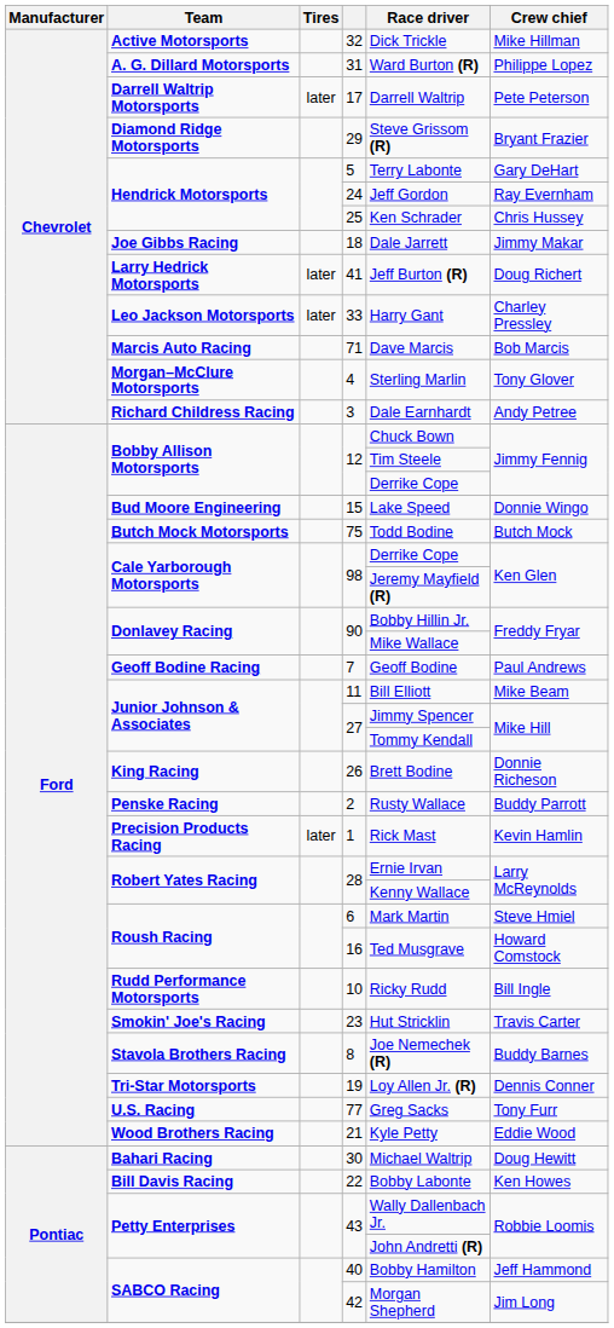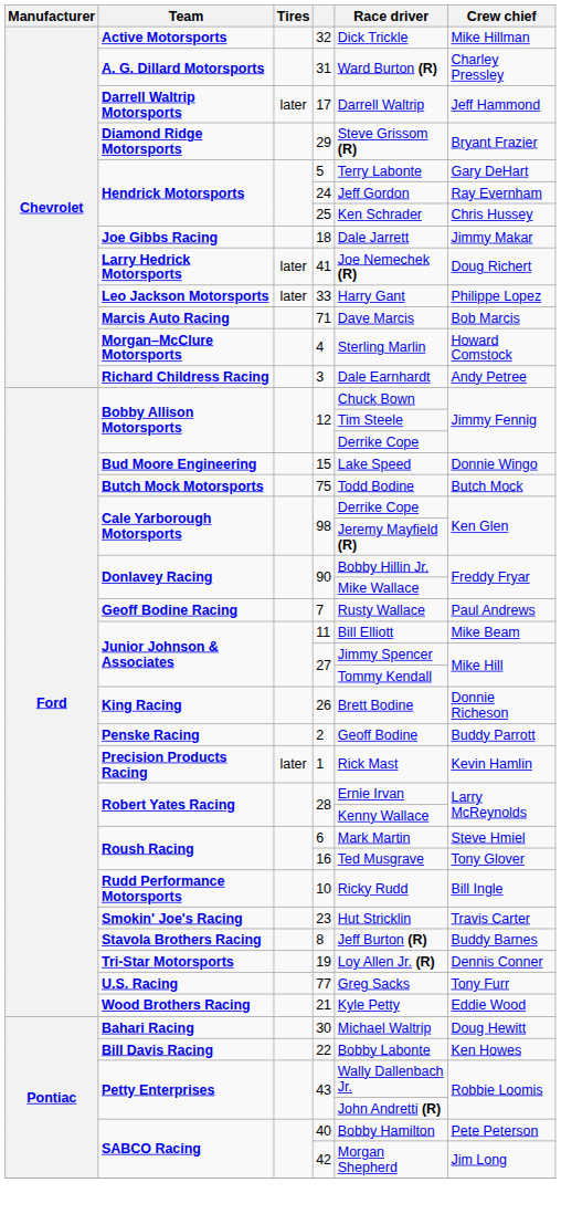 <table class="wikitable" style="font-size: 95%;">
 <tr>
 <th>Manufacturer</th>
 <th>Team</th>
 <th>Tires</th>
 <th></th>
 <th>Race driver</th>
 <th>Crew chief</th>
 </tr>
 <tr>
 <th rowspan=13><a href='#'>Chevrolet</a></th>
 <td><strong><a href='#'>Active Motorsports</a></strong></td>
 <td align=center></td>
 <td>32</td>
 <td><a href='#'>Dick Trickle</a></td>
 <td><a href='#'>Mike Hillman</a></td>
 </tr>
 <tr>
 <td><strong><a href='#'>A. G. Dillard Motorsports</a></strong></td>
 <td align=center></td>
 <td>31</td>
 <td><a href='#'>Ward Burton</a> <strong>(R)</strong></td>
-<td><a href='#'>Philippe Lopez</a></td>
+<td><a href='#'>Charley Pressley</a></td>
 </tr>
 <tr>
 <td><strong><a href='#'>Darrell Waltrip Motorsports</a></strong></td>
 <td align=center> later </td>
 <td>17</td>
 <td><a href='#'>Darrell Waltrip</a></td>
-<td><a href='#'>Pete Peterson</a></td>
+<td><a href='#'>Jeff Hammond</a></td>
 </tr>
 <tr>
 <td><strong><a href='#'>Diamond Ridge Motorsports</a></strong></td>
 <td align=center></td>
 <td>29</td>
 <td><a href='#'>Steve Grissom</a> <strong>(R)</strong></td>
 <td><a href='#'>Bryant Frazier</a></td>
 </tr>
 <tr>
 <td rowspan=3><strong><a href='#'>Hendrick Motorsports</a></strong></td>
 <td rowspan=3 align=center></td>
 <td>5</td>
 <td><a href='#'>Terry Labonte</a></td>
 <td><a href='#'>Gary DeHart</a></td>
 </tr>
 <tr>
 <td>24</td>
 <td><a href='#'>Jeff Gordon</a></td>
 <td><a href='#'>Ray Evernham</a></td>
 </tr>
 <tr>
 <td>25</td>
 <td><a href='#'>Ken Schrader</a></td>
 <td><a href='#'>Chris Hussey</a></td>
 </tr>
 <tr>
 <td><strong><a href='#'>Joe Gibbs Racing</a></strong></td>
 <td align=center></td>
 <td>18</td>
 <td><a href='#'>Dale Jarrett</a></td>
 <td><a href='#'>Jimmy Makar</a></td>
 </tr>
 <tr>
 <td><strong><a href='#'>Larry Hedrick Motorsports</a></strong></td>
 <td align=center> later </td>
 <td>41</td>
-<td><a href='#'>Jeff Burton</a> <strong>(R)</strong></td>
+<td><a href='#'>Joe Nemechek</a> <strong>(R)</strong></td>
 <td><a href='#'>Doug Richert</a></td>
 </tr>
 <tr>
 <td><strong><a href='#'>Leo Jackson Motorsports</a></strong></td>
 <td align=center> later </td>
 <td>33</td>
 <td><a href='#'>Harry Gant</a></td>
-<td><a href='#'>Charley Pressley</a></td>
+<td><a href='#'>Philippe Lopez</a></td>
 </tr>
 <tr>
 <td><strong><a href='#'>Marcis Auto Racing</a></strong></td>
 <td align=center></td>
 <td>71</td>
 <td><a href='#'>Dave Marcis</a></td>
 <td><a href='#'>Bob Marcis</a></td>
 </tr>
 <tr>
 <td><strong><a href='#'>Morgan–McClure Motorsports</a></strong></td>
 <td align=center></td>
 <td>4</td>
 <td><a href='#'>Sterling Marlin</a></td>
-<td><a href='#'>Tony Glover</a></td>
+<td><a href='#'>Howard Comstock</a></td>
 </tr>
 <tr>
 <td><strong><a href='#'>Richard Childress Racing</a></strong></td>
 <td align=center></td>
 <td>3</td>
 <td><a href='#'>Dale Earnhardt</a></td>
 <td><a href='#'>Andy Petree</a></td>
 </tr>
 <tr>
 <th rowspan="26"><a href='#'>Ford</a></th>
 <td rowspan=3><strong><a href='#'>Bobby Allison Motorsports</a></strong></td>
 <td rowspan=3 align=center></td>
 <td rowspan=3>12</td>
 <td><a href='#'>Chuck Bown</a> <small></small></td>
 <td rowspan=3><a href='#'>Jimmy Fennig</a></td>
 </tr>
 <tr>
 <td><a href='#'>Tim Steele</a> <small></small></td>
 </tr>
 <tr>
 <td><a href='#'>Derrike Cope</a> <small></small></td>
 </tr>
 <tr>
 <td><strong><a href='#'>Bud Moore Engineering</a></strong></td>
 <td align=center></td>
 <td>15</td>
 <td><a href='#'>Lake Speed</a></td>
 <td><a href='#'>Donnie Wingo</a></td>
 </tr>
 <tr>
 <td><strong><a href='#'>Butch Mock Motorsports</a></strong></td>
 <td align=center></td>
 <td>75</td>
 <td><a href='#'>Todd Bodine</a></td>
 <td><a href='#'>Butch Mock</a></td>
 </tr>
 <tr>
 <td rowspan=2><strong><a href='#'>Cale Yarborough Motorsports</a></strong></td>
 <td rowspan=2 align=center></td>
 <td rowspan="2">98</td>
 <td><a href='#'>Derrike Cope</a> <small></small></td>
 <td rowspan=2><a href='#'>Ken Glen</a></td>
 </tr>
 <tr>
 <td><a href='#'>Jeremy Mayfield</a> <strong>(R)</strong> <small></small></td>
 </tr>
 <tr>
 <td rowspan=2><strong><a href='#'>Donlavey Racing</a></strong></td>
 <td rowspan=2 align=center></td>
 <td rowspan=2>90</td>
 <td><a href='#'>Bobby Hillin Jr.</a> <small></small></td>
 <td rowspan=2><a href='#'>Freddy Fryar</a></td>
 </tr>
 <tr>
 <td><a href='#'>Mike Wallace</a> <small></small></td>
 </tr>
 <tr>
 <td><strong><a href='#'>Geoff Bodine Racing</a></strong></td>
 <td align=center></td>
 <td>7</td>
-<td><a href='#'>Geoff Bodine</a></td>
+<td><a href='#'>Rusty Wallace</a></td>
 <td><a href='#'>Paul Andrews</a></td>
 </tr>
 <tr>
 <td rowspan=3><strong><a href='#'>Junior Johnson & Associates</a></strong></td>
 <td rowspan=3 align=center></td>
 <td>11</td>
 <td><a href='#'>Bill Elliott</a></td>
 <td><a href='#'>Mike Beam</a></td>
 </tr>
 <tr>
 <td rowspan="2">27</td>
 <td><a href='#'>Jimmy Spencer</a> <small></small></td>
 <td rowspan=2><a href='#'>Mike Hill</a></td>
 </tr>
 <tr>
 <td><a href='#'>Tommy Kendall</a> <small></small></td>
 </tr>
 <tr>
 <td><strong><a href='#'>King Racing</a></strong></td>
 <td align=center></td>
 <td>26</td>
 <td><a href='#'>Brett Bodine</a></td>
 <td><a href='#'>Donnie Richeson</a></td>
 </tr>
 <tr>
 <td><strong><a href='#'>Penske Racing</a></strong></td>
 <td align=center></td>
 <td>2</td>
-<td><a href='#'>Rusty Wallace</a></td>
+<td><a href='#'>Geoff Bodine</a></td>
 <td><a href='#'>Buddy Parrott</a></td>
 </tr>
 <tr>
 <td><strong><a href='#'>Precision Products Racing</a></strong></td>
 <td align=center> later </td>
 <td>1</td>
 <td><a href='#'>Rick Mast</a></td>
 <td><a href='#'>Kevin Hamlin</a></td>
 </tr>
 <tr>
 <td rowspan=2><strong><a href='#'>Robert Yates Racing</a></strong></td>
 <td rowspan=2 align=center></td>
 <td rowspan=2>28</td>
 <td><a href='#'>Ernie Irvan</a> <small></small></td>
 <td rowspan=2><a href='#'>Larry McReynolds</a></td>
 </tr>
 <tr>
 <td><a href='#'>Kenny Wallace</a> <small></small></td>
 </tr>
 <tr>
 <td rowspan=2><strong><a href='#'>Roush Racing</a></strong></td>
 <td rowspan=2 align=center></td>
 <td>6</td>
 <td><a href='#'>Mark Martin</a></td>
 <td><a href='#'>Steve Hmiel</a></td>
 </tr>
 <tr>
 <td>16</td>
 <td><a href='#'>Ted Musgrave</a></td>
-<td><a href='#'>Howard Comstock</a></td>
+<td><a href='#'>Tony Glover</a></td>
 </tr>
 <tr>
 <td><strong><a href='#'>Rudd Performance Motorsports</a></strong></td>
 <td align=center></td>
 <td>10</td>
 <td><a href='#'>Ricky Rudd</a></td>
 <td><a href='#'>Bill Ingle</a></td>
 </tr>
 <tr>
 <td><strong><a href='#'>Smokin' Joe's Racing</a></strong></td>
 <td align=center></td>
 <td>23</td>
 <td><a href='#'>Hut Stricklin</a></td>
 <td><a href='#'>Travis Carter</a></td>
 </tr>
 <tr>
 <td><strong><a href='#'>Stavola Brothers Racing</a></strong></td>
 <td align=center></td>
 <td>8</td>
-<td><a href='#'>Joe Nemechek</a> <strong>(R)</strong></td>
+<td><a href='#'>Jeff Burton</a> <strong>(R)</strong></td>
 <td><a href='#'>Buddy Barnes</a></td>
 </tr>
 <tr>
 <td><strong><a href='#'>Tri-Star Motorsports</a></strong></td>
 <td align=center></td>
 <td>19</td>
 <td><a href='#'>Loy Allen Jr.</a> <strong>(R)</strong></td>
 <td><a href='#'>Dennis Conner</a></td>
 </tr>
 <tr>
 <td><strong><a href='#'>U.S. Racing</a></strong></td>
 <td align=center></td>
 <td>77</td>
 <td><a href='#'>Greg Sacks</a></td>
 <td><a href='#'>Tony Furr</a></td>
 </tr>
 <tr>
 <td><strong><a href='#'>Wood Brothers Racing</a></strong></td>
 <td align=center></td>
 <td>21</td>
 <td><a href='#'>Kyle Petty</a></td>
 <td><a href='#'>Eddie Wood</a></td>
 </tr>
 <tr>
 <th rowspan=6><a href='#'>Pontiac</a></th>
 <td><strong><a href='#'>Bahari Racing</a></strong></td>
 <td align=center></td>
 <td>30</td>
 <td><a href='#'>Michael Waltrip</a></td>
 <td><a href='#'>Doug Hewitt</a></td>
 </tr>
 <tr>
 <td><strong><a href='#'>Bill Davis Racing</a></strong></td>
 <td align=center></td>
 <td>22</td>
 <td><a href='#'>Bobby Labonte</a></td>
 <td><a href='#'>Ken Howes</a></td>
 </tr>
 <tr>
 <td rowspan=2><strong><a href='#'>Petty Enterprises</a></strong></td>
 <td rowspan=2 align=center></td>
 <td rowspan=2>43</td>
 <td><a href='#'>Wally Dallenbach Jr.</a> <small></small></td>
 <td rowspan=2><a href='#'>Robbie Loomis</a></td>
 </tr>
 <tr>
 <td><a href='#'>John Andretti</a> <small></small>  <strong>(R)</strong></td>
 </tr>
 <tr>
 <td rowspan=2><strong><a href='#'>SABCO Racing</a></strong></td>
 <td rowspan=2 align=center></td>
 <td>40</td>
 <td><a href='#'>Bobby Hamilton</a></td>
-<td><a href='#'>Jeff Hammond</a></td>
+<td><a href='#'>Pete Peterson</a></td>
 </tr>
 <tr>
 <td>42</td>
 <td><a href='#'>Morgan Shepherd</a></td>
 <td><a href='#'>Jim Long</a></td>
 </tr>
 <tr>
 </tr>
 </table>
